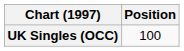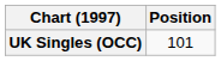 <table class="wikitable plainrowheaders" style="text-align:center">
 <tr>
 <th>Chart (1997)</th>
 <th>Position</th>
 </tr>
 <tr>
 <th scope="row">UK Singles (OCC)</th>
-<td>100</td>
+<td>101</td>
 </tr>
 </table>
